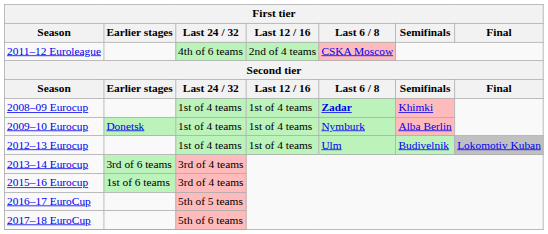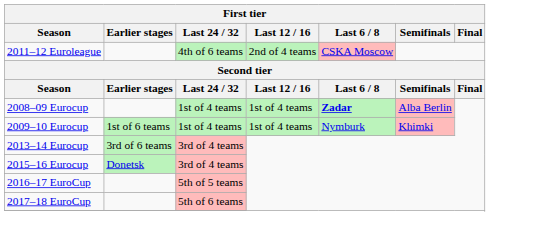 <table class="wikitable" style="font-size:90%">
 <tr>
 <th colspan=7>First tier</th>
 </tr>
 <tr>
 <th>Season</th>
 <th>Earlier stages</th>
 <th>Last 24 / 32</th>
 <th>Last 12 / 16</th>
 <th>Last 6 / 8</th>
 <th>Semifinals</th>
 <th>Final</th>
 </tr>
 <tr>
 <td><a href='#'>2011–12 Euroleague</a></td>
 <td></td>
 <td bgcolor=#BBF3BB>4th of 6 teams</td>
 <td bgcolor=#BBF3BB>2nd of 4 teams</td>
 <td bgcolor=#FFBBBB> <a href='#'>CSKA Moscow</a></td>
 </tr>
 <tr>
 <th colspan=7>Second tier</th>
 </tr>
 <tr>
 <th>Season</th>
 <th>Earlier stages</th>
 <th>Last 24 / 32</th>
 <th>Last 12 / 16</th>
 <th>Last 6 / 8</th>
 <th>Semifinals</th>
 <th>Final</th>
 </tr>
 <tr>
 <td><a href='#'>2008–09 Eurocup</a></td>
 <td></td>
 <td bgcolor=#BBF3BB>1st of 4 teams</td>
 <td bgcolor=#BBF3BB>1st of 4 teams</td>
 <td bgcolor=#BBF3BB><strong> <a href='#'>Zadar</a></strong></td>
-<td bgcolor=#FFBBBB> <a href='#'>Khimki</a></td>
+<td bgcolor=#FFBBBB> <a href='#'>Alba Berlin</a></td>
 </tr>
 <tr>
 <td><a href='#'>2009–10 Eurocup</a></td>
-<td bgcolor=#BBF3BB> <a href='#'>Donetsk</a></td>
+<td bgcolor=#BBF3BB>1st of 6 teams</td>
 <td bgcolor=#BBF3BB>1st of 4 teams</td>
 <td bgcolor=#BBF3BB>1st of 4 teams</td>
 <td bgcolor=#BBF3BB> <a href='#'>Nymburk</a></td>
-<td bgcolor=#FFBBBB> <a href='#'>Alba Berlin</a></td>
-</tr>
-<tr>
-<td><a href='#'>2012–13 Eurocup</a></td>
-<td></td>
-<td bgcolor=#BBF3BB>1st of 4 teams</td>
-<td bgcolor=#BBF3BB>1st of 4 teams</td>
-<td bgcolor=#BBF3BB> <a href='#'>Ulm</a></td>
-<td bgcolor=#BBF3BB> <a href='#'>Budivelnik</a></td>
-<td bgcolor=silver> <a href='#'>Lokomotiv Kuban</a></td>
+<td bgcolor=#FFBBBB> <a href='#'>Khimki</a></td>
 </tr>
 <tr>
 <td><a href='#'>2013–14 Eurocup</a></td>
 <td bgcolor=#BBF3BB>3rd of 6 teams</td>
 <td bgcolor=#FFBBBB>3rd of 4 teams</td>
 </tr>
 <tr>
 <td><a href='#'>2015–16 Eurocup</a></td>
-<td bgcolor=#BBF3BB>1st of 6 teams</td>
+<td bgcolor=#BBF3BB> <a href='#'>Donetsk</a></td>
 <td bgcolor=#FFBBBB>3rd of 4 teams</td>
 </tr>
 <tr>
 <td><a href='#'>2016–17 EuroCup</a></td>
 <td></td>
 <td bgcolor=#FFBBBB>5th of 5 teams</td>
 </tr>
 <tr>
 <td><a href='#'>2017–18 EuroCup</a></td>
 <td></td>
 <td bgcolor=#FFBBBB>5th of 6 teams</td>
 </tr>
 <tr>
 </tr>
 </table>
